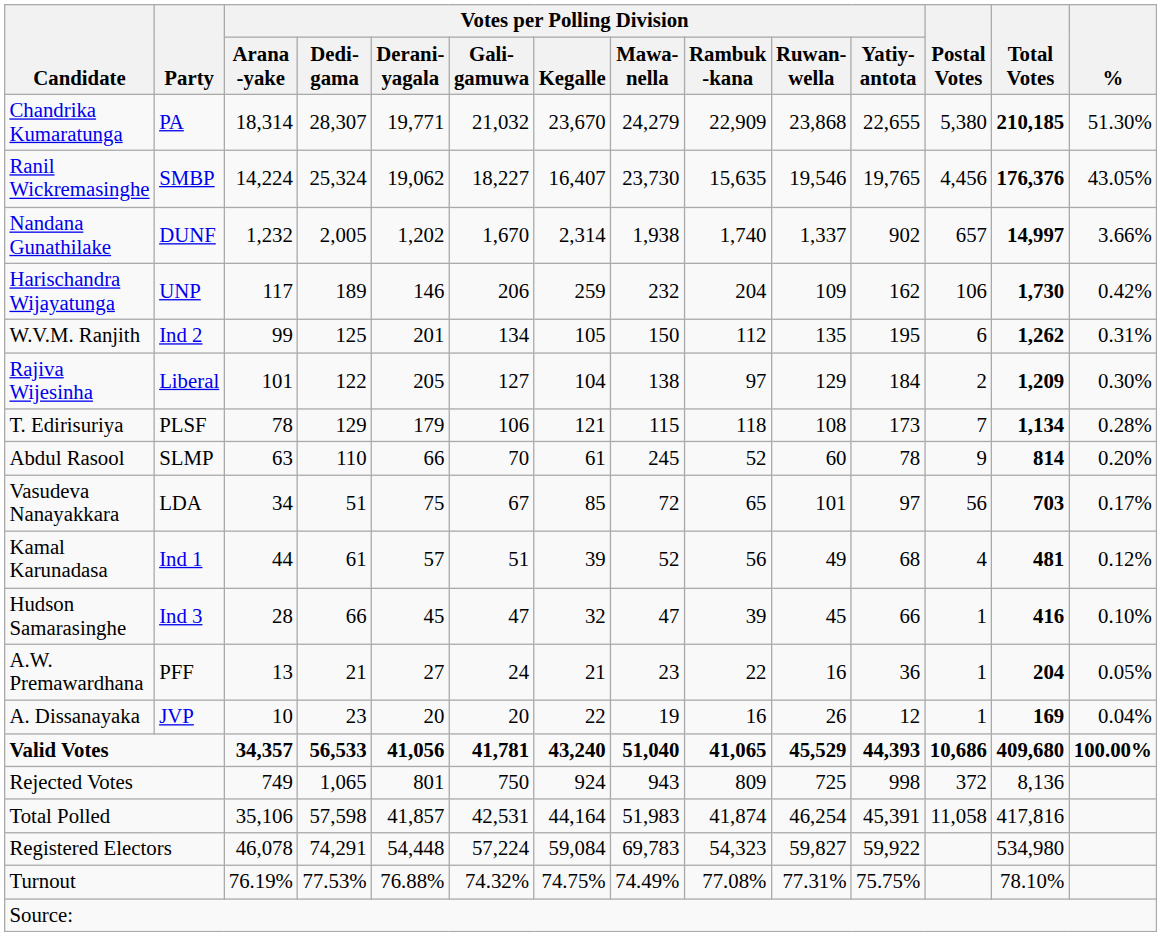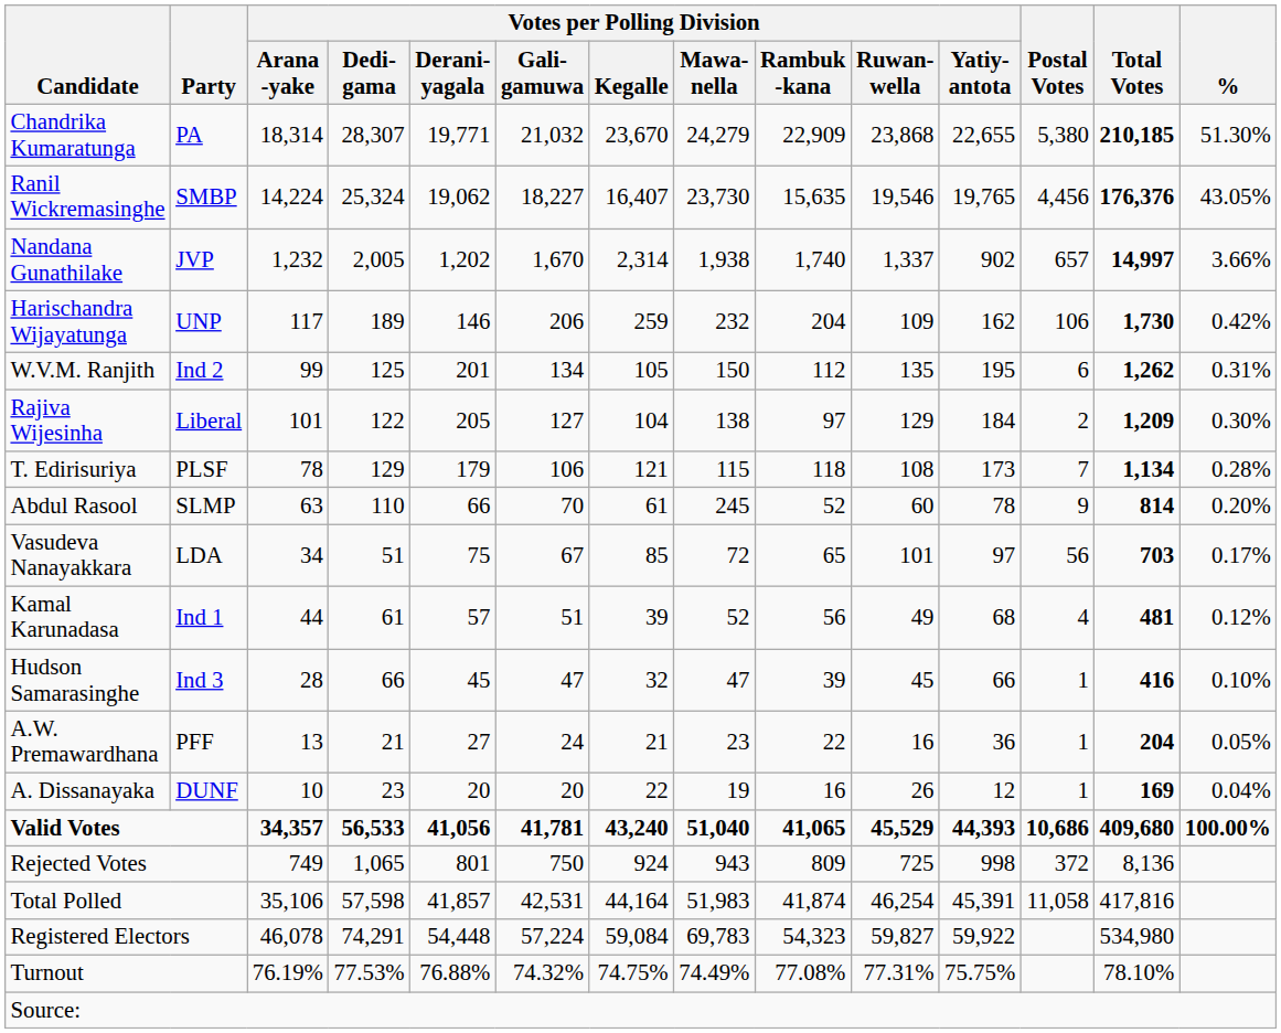 <table class="wikitable" border="1" style="text-align:right;">
 <tr>
 <th align=left valign=bottom rowspan=2 width="180">Candidate</th>
 <th align=left valign=bottom rowspan=2 width="40">Party</th>
 <th colspan=9>Votes per Polling Division</th>
 <th align=center valign=bottom rowspan=2 width="50">Postal<br>Votes</th>
 <th align=center valign=bottom rowspan=2 width="50">Total Votes</th>
 <th align=center valign=bottom rowspan=2 width="50">%</th>
 </tr>
 <tr>
 <th align=center valign=bottom width="50">Arana<br>-yake</th>
 <th align=center valign=bottom width="50">Dedi-<br>gama</th>
 <th align=center valign=bottom width="50">Derani-<br>yagala</th>
 <th align=center valign=bottom width="50">Gali-<br>gamuwa</th>
 <th align=center valign=bottom width="50">Kegalle</th>
 <th align=center valign=bottom width="50">Mawa-<br>nella</th>
 <th align=center valign=bottom width="50">Rambuk<br>-kana</th>
 <th align=center valign=bottom width="50">Ruwan-<br>wella</th>
 <th align=center valign=bottom width="50">Yatiy-<br>antota</th>
 </tr>
 <tr>
 <td align=left><a href='#'>Chandrika Kumaratunga</a></td>
 <td align=left><a href='#'>PA</a></td>
 <td>18,314</td>
 <td>28,307</td>
 <td>19,771</td>
 <td>21,032</td>
 <td>23,670</td>
 <td>24,279</td>
 <td>22,909</td>
 <td>23,868</td>
 <td>22,655</td>
 <td>5,380</td>
 <td><strong>210,185</strong></td>
 <td>51.30%</td>
 </tr>
 <tr>
 <td align=left><a href='#'>Ranil Wickremasinghe</a></td>
 <td align=left><a href='#'>SMBP</a></td>
 <td>14,224</td>
 <td>25,324</td>
 <td>19,062</td>
 <td>18,227</td>
 <td>16,407</td>
 <td>23,730</td>
 <td>15,635</td>
 <td>19,546</td>
 <td>19,765</td>
 <td>4,456</td>
 <td><strong>176,376</strong></td>
 <td>43.05%</td>
 </tr>
 <tr>
 <td align=left><a href='#'>Nandana Gunathilake</a></td>
-<td align=left><a href='#'>DUNF</a></td>
+<td align=left><a href='#'>JVP</a></td>
 <td>1,232</td>
 <td>2,005</td>
 <td>1,202</td>
 <td>1,670</td>
 <td>2,314</td>
 <td>1,938</td>
 <td>1,740</td>
 <td>1,337</td>
 <td>902</td>
 <td>657</td>
 <td><strong>14,997</strong></td>
 <td>3.66%</td>
 </tr>
 <tr>
 <td align=left><a href='#'>Harischandra Wijayatunga</a></td>
 <td align=left><a href='#'>UNP</a></td>
 <td>117</td>
 <td>189</td>
 <td>146</td>
 <td>206</td>
 <td>259</td>
 <td>232</td>
 <td>204</td>
 <td>109</td>
 <td>162</td>
 <td>106</td>
 <td><strong>1,730</strong></td>
 <td>0.42%</td>
 </tr>
 <tr>
 <td align=left>W.V.M. Ranjith</td>
 <td align=left><a href='#'>Ind 2</a></td>
 <td>99</td>
 <td>125</td>
 <td>201</td>
 <td>134</td>
 <td>105</td>
 <td>150</td>
 <td>112</td>
 <td>135</td>
 <td>195</td>
 <td>6</td>
 <td><strong>1,262</strong></td>
 <td>0.31%</td>
 </tr>
 <tr>
 <td align=left><a href='#'>Rajiva Wijesinha</a></td>
 <td align=left><a href='#'>Liberal</a></td>
 <td>101</td>
 <td>122</td>
 <td>205</td>
 <td>127</td>
 <td>104</td>
 <td>138</td>
 <td>97</td>
 <td>129</td>
 <td>184</td>
 <td>2</td>
 <td><strong>1,209</strong></td>
 <td>0.30%</td>
 </tr>
 <tr>
 <td align=left>T. Edirisuriya</td>
 <td align=left>PLSF</td>
 <td>78</td>
 <td>129</td>
 <td>179</td>
 <td>106</td>
 <td>121</td>
 <td>115</td>
 <td>118</td>
 <td>108</td>
 <td>173</td>
 <td>7</td>
 <td><strong>1,134</strong></td>
 <td>0.28%</td>
 </tr>
 <tr>
 <td align=left>Abdul Rasool</td>
 <td align=left>SLMP</td>
 <td>63</td>
 <td>110</td>
 <td>66</td>
 <td>70</td>
 <td>61</td>
 <td>245</td>
 <td>52</td>
 <td>60</td>
 <td>78</td>
 <td>9</td>
 <td><strong>814</strong></td>
 <td>0.20%</td>
 </tr>
 <tr>
 <td align=left>Vasudeva Nanayakkara</td>
 <td align=left>LDA</td>
 <td>34</td>
 <td>51</td>
 <td>75</td>
 <td>67</td>
 <td>85</td>
 <td>72</td>
 <td>65</td>
 <td>101</td>
 <td>97</td>
 <td>56</td>
 <td><strong>703</strong></td>
 <td>0.17%</td>
 </tr>
 <tr>
 <td align=left>Kamal Karunadasa</td>
 <td align=left><a href='#'>Ind 1</a></td>
 <td>44</td>
 <td>61</td>
 <td>57</td>
 <td>51</td>
 <td>39</td>
 <td>52</td>
 <td>56</td>
 <td>49</td>
 <td>68</td>
 <td>4</td>
 <td><strong>481</strong></td>
 <td>0.12%</td>
 </tr>
 <tr>
 <td align=left>Hudson Samarasinghe</td>
 <td align=left><a href='#'>Ind 3</a></td>
 <td>28</td>
 <td>66</td>
 <td>45</td>
 <td>47</td>
 <td>32</td>
 <td>47</td>
 <td>39</td>
 <td>45</td>
 <td>66</td>
 <td>1</td>
 <td><strong>416</strong></td>
 <td>0.10%</td>
 </tr>
 <tr>
 <td align=left>A.W. Premawardhana</td>
 <td align=left>PFF</td>
 <td>13</td>
 <td>21</td>
 <td>27</td>
 <td>24</td>
 <td>21</td>
 <td>23</td>
 <td>22</td>
 <td>16</td>
 <td>36</td>
 <td>1</td>
 <td><strong>204</strong></td>
 <td>0.05%</td>
 </tr>
 <tr>
 <td align=left>A. Dissanayaka</td>
-<td align=left><a href='#'>JVP</a></td>
+<td align=left><a href='#'>DUNF</a></td>
 <td>10</td>
 <td>23</td>
 <td>20</td>
 <td>20</td>
 <td>22</td>
 <td>19</td>
 <td>16</td>
 <td>26</td>
 <td>12</td>
 <td>1</td>
 <td><strong>169</strong></td>
 <td>0.04%</td>
 </tr>
 <tr>
 <td align=left colspan=2><strong>Valid Votes</strong></td>
 <td><strong>34,357</strong></td>
 <td><strong>56,533</strong></td>
 <td><strong>41,056</strong></td>
 <td><strong>41,781</strong></td>
 <td><strong>43,240</strong></td>
 <td><strong>51,040</strong></td>
 <td><strong>41,065</strong></td>
 <td><strong>45,529</strong></td>
 <td><strong>44,393</strong></td>
 <td><strong>10,686</strong></td>
 <td><strong>409,680</strong></td>
 <td><strong>100.00%</strong></td>
 </tr>
 <tr>
 <td align=left colspan=2>Rejected Votes</td>
 <td>749</td>
 <td>1,065</td>
 <td>801</td>
 <td>750</td>
 <td>924</td>
 <td>943</td>
 <td>809</td>
 <td>725</td>
 <td>998</td>
 <td>372</td>
 <td>8,136</td>
 <td></td>
 </tr>
 <tr>
 <td align=left colspan=2>Total Polled</td>
 <td>35,106</td>
 <td>57,598</td>
 <td>41,857</td>
 <td>42,531</td>
 <td>44,164</td>
 <td>51,983</td>
 <td>41,874</td>
 <td>46,254</td>
 <td>45,391</td>
 <td>11,058</td>
 <td>417,816</td>
 <td></td>
 </tr>
 <tr>
 <td align=left colspan=2>Registered Electors</td>
 <td>46,078</td>
 <td>74,291</td>
 <td>54,448</td>
 <td>57,224</td>
 <td>59,084</td>
 <td>69,783</td>
 <td>54,323</td>
 <td>59,827</td>
 <td>59,922</td>
 <td></td>
 <td>534,980</td>
 <td></td>
 </tr>
 <tr>
 <td align=left colspan=2>Turnout</td>
 <td>76.19%</td>
 <td>77.53%</td>
 <td>76.88%</td>
 <td>74.32%</td>
 <td>74.75%</td>
 <td>74.49%</td>
 <td>77.08%</td>
 <td>77.31%</td>
 <td>75.75%</td>
 <td></td>
 <td>78.10%</td>
 <td></td>
 </tr>
 <tr>
 <td align=left colspan=14>Source:</td>
 </tr>
 </table>
